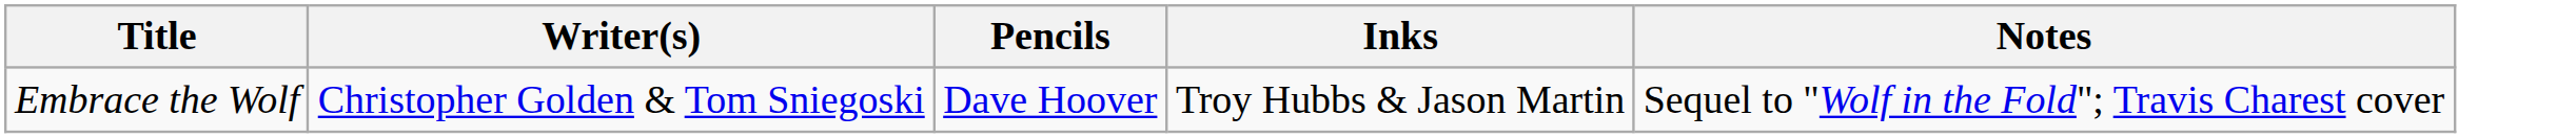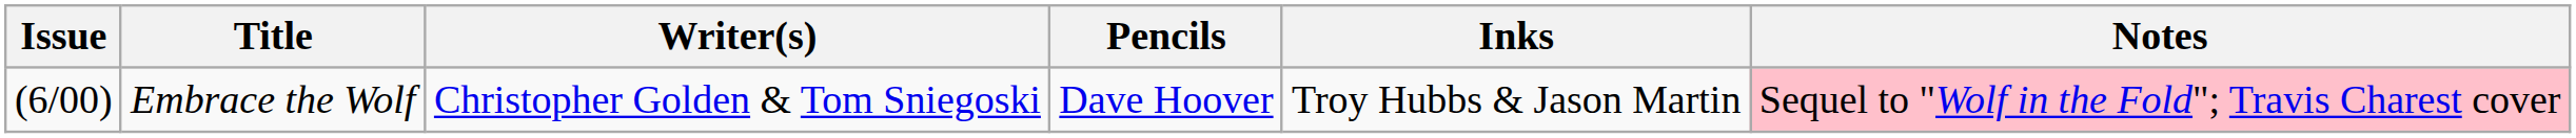 <table class="wikitable">
 <tr>
+<th>Issue</th>
 <th>Title</th>
 <th>Writer(s)</th>
 <th>Pencils</th>
 <th>Inks</th>
 <th>Notes</th>
 </tr>
 <tr>
+<td>(6/00)</td>
 <td><em>Embrace the Wolf</em></td>
 <td><a href='#'>Christopher Golden</a> & <a href='#'>Tom Sniegoski</a></td>
 <td><a href='#'>Dave Hoover</a></td>
 <td>Troy Hubbs & Jason Martin</td>
-<td>Sequel to "<em><a href='#'>Wolf in the Fold</a></em>"; <a href='#'>Travis Charest</a> cover</td>
+<td style="background: pink;">Sequel to "<em><a href='#'>Wolf in the Fold</a></em>"; <a href='#'>Travis Charest</a> cover</td>
 </tr>
 </table>
